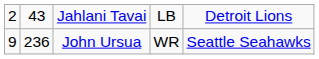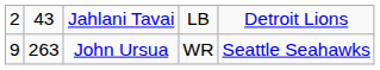 <table class="wikitable" style="text-align:center">
 <tr>
 <td>2</td>
 <td>43</td>
 <td><a href='#'>Jahlani Tavai</a></td>
 <td>LB</td>
 <td><a href='#'>Detroit Lions</a></td>
 </tr>
 <tr>
 <td>9</td>
-<td>236</td>
+<td>263</td>
 <td><a href='#'>John Ursua</a></td>
 <td>WR</td>
 <td><a href='#'>Seattle Seahawks</a></td>
 </tr>
 </table>
